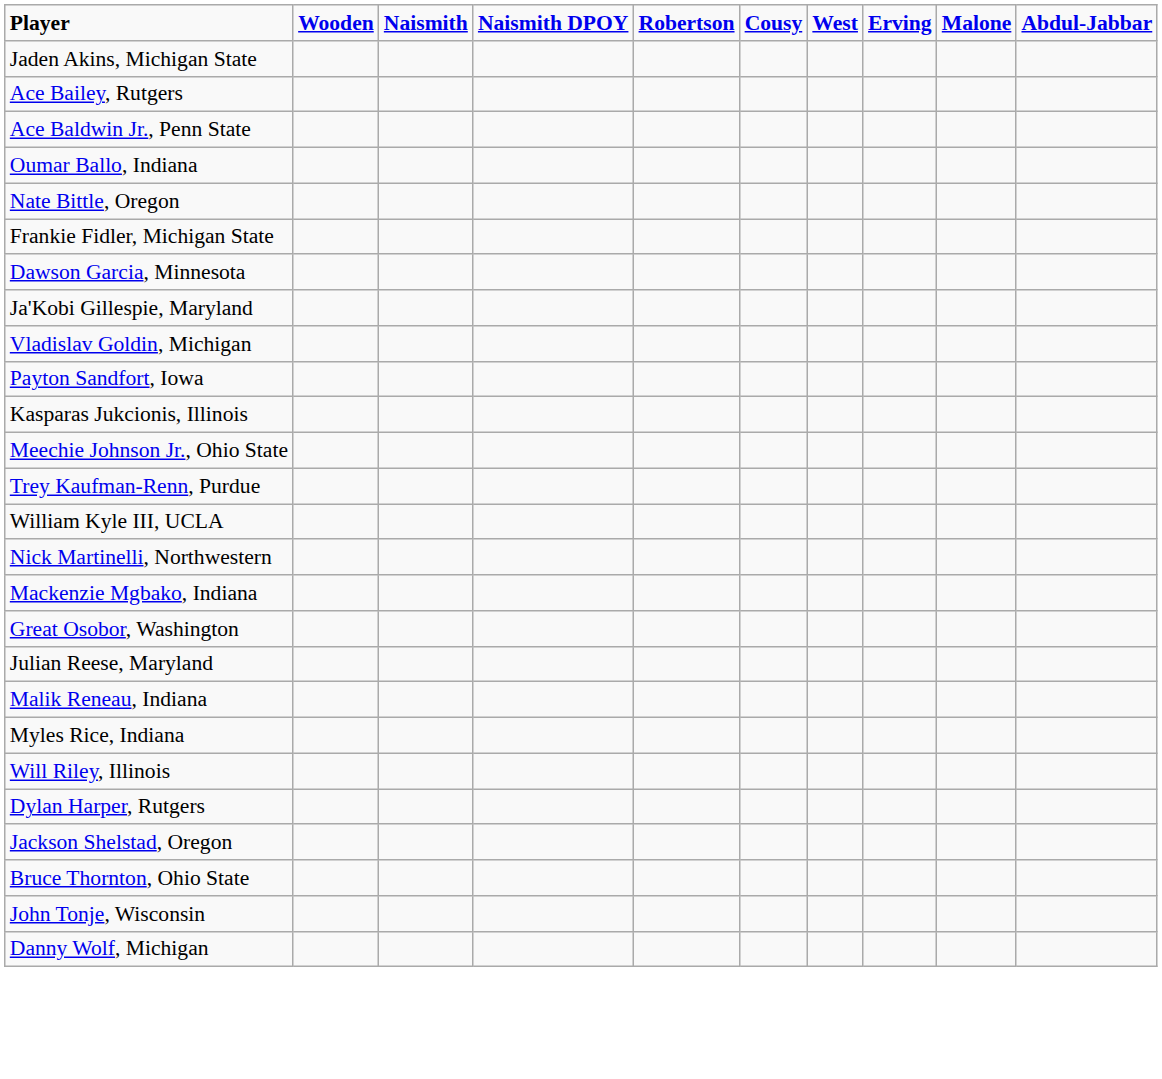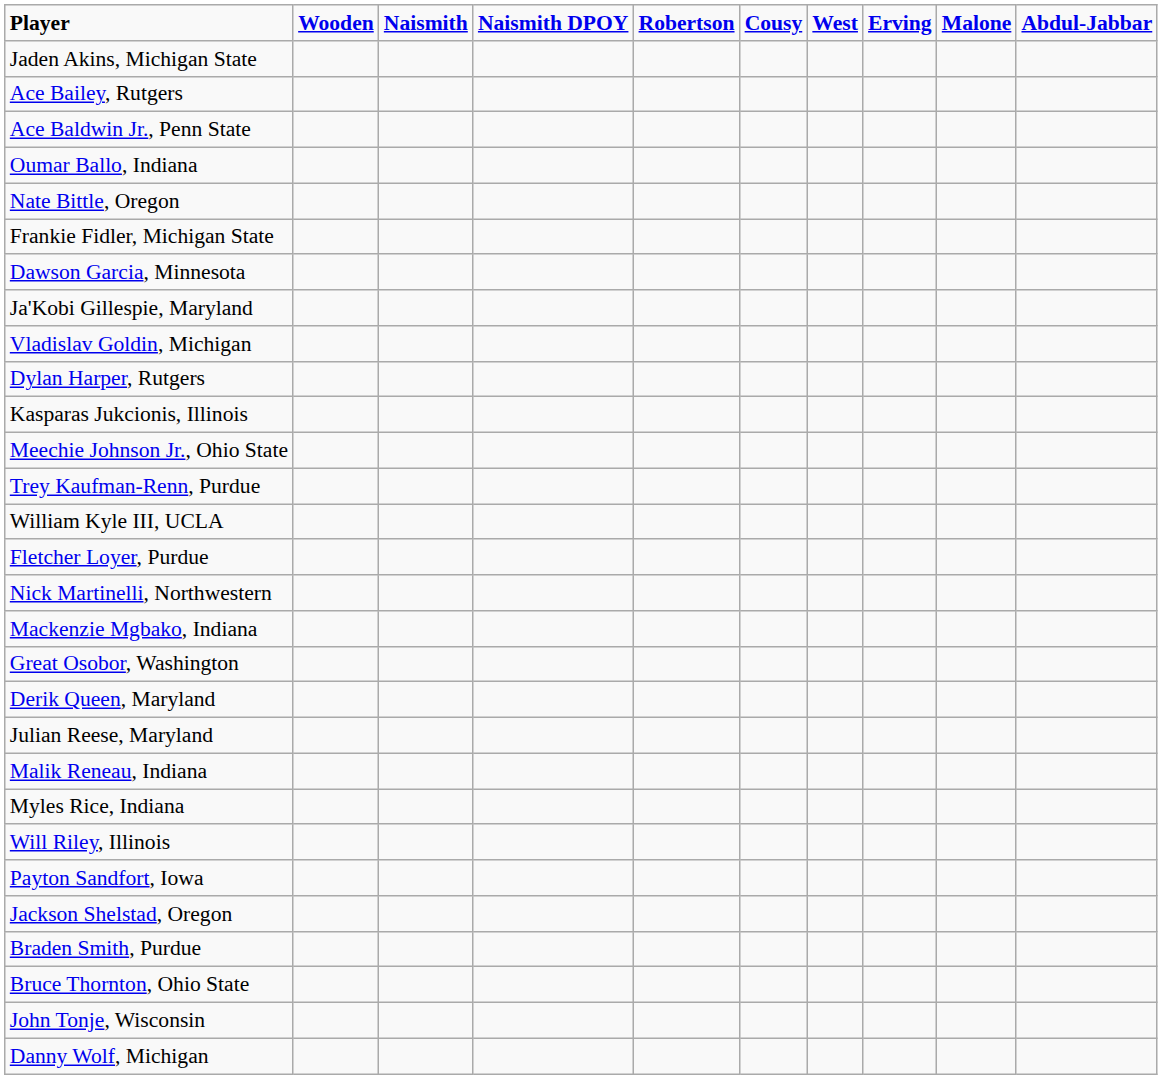 <table class="wikitable" style="white-space:nowrap; font-size:90%;">
 <tr>
 <td><strong>Player</strong></td>
 <td><strong><a href='#'>Wooden</a></strong></td>
 <td><strong><a href='#'>Naismith</a></strong></td>
 <td><strong><a href='#'>Naismith DPOY</a></strong></td>
 <td><strong><a href='#'>Robertson</a></strong></td>
 <td><strong><a href='#'>Cousy</a></strong></td>
 <td><a href='#'><strong>West</strong></a></td>
 <td><strong><a href='#'>Erving</a></strong> </td>
 <td><strong><a href='#'>Malone</a></strong></td>
 <td><strong><a href='#'>Abdul-Jabbar</a></strong> </td>
 </tr>
 <tr>
 <td>Jaden Akins, Michigan State</td>
 <td></td>
 <td></td>
 <td></td>
 <td></td>
 <td></td>
 <td></td>
 <td></td>
 <td></td>
 <td></td>
 </tr>
 <tr>
 <td><a href='#'>Ace Bailey</a>, Rutgers</td>
 <td></td>
 <td></td>
 <td></td>
 <td></td>
 <td></td>
 <td></td>
 <td></td>
 <td></td>
 <td></td>
 </tr>
 <tr>
 <td><a href='#'>Ace Baldwin Jr.</a>, Penn State</td>
 <td></td>
 <td></td>
 <td></td>
 <td></td>
 <td></td>
 <td></td>
 <td></td>
 <td></td>
 <td></td>
 </tr>
 <tr>
 <td><a href='#'>Oumar Ballo</a>, Indiana</td>
 <td></td>
 <td></td>
 <td></td>
 <td></td>
 <td></td>
 <td></td>
 <td></td>
 <td></td>
 <td></td>
 </tr>
 <tr>
 <td><a href='#'>Nate Bittle</a>, Oregon</td>
 <td></td>
 <td></td>
 <td></td>
 <td></td>
 <td></td>
 <td></td>
 <td></td>
 <td></td>
 <td></td>
 </tr>
 <tr>
 <td>Frankie Fidler, Michigan State</td>
 <td></td>
 <td></td>
 <td></td>
 <td></td>
 <td></td>
 <td></td>
 <td></td>
 <td></td>
 <td></td>
 </tr>
 <tr>
 <td><a href='#'>Dawson Garcia</a>, Minnesota</td>
 <td></td>
 <td></td>
 <td></td>
 <td></td>
 <td></td>
 <td></td>
 <td></td>
 <td></td>
 <td></td>
 </tr>
 <tr>
 <td>Ja'Kobi Gillespie, Maryland</td>
 <td></td>
 <td></td>
 <td></td>
 <td></td>
 <td></td>
 <td></td>
 <td></td>
 <td></td>
 <td></td>
 </tr>
 <tr>
 <td><a href='#'>Vladislav Goldin</a>, Michigan</td>
 <td></td>
 <td></td>
 <td></td>
 <td></td>
 <td></td>
 <td></td>
 <td></td>
 <td></td>
 <td></td>
 </tr>
 <tr>
-<td><a href='#'>Payton Sandfort</a>, Iowa</td>
+<td><a href='#'>Dylan Harper</a>, Rutgers</td>
 <td></td>
 <td></td>
 <td></td>
 <td></td>
 <td></td>
 <td></td>
 <td></td>
 <td></td>
 <td></td>
 </tr>
 <tr>
 <td>Kasparas Jukcionis, Illinois</td>
 <td></td>
 <td></td>
 <td></td>
 <td></td>
 <td></td>
 <td></td>
 <td></td>
 <td></td>
 <td></td>
 </tr>
 <tr>
 <td><a href='#'>Meechie Johnson Jr.</a>, Ohio State</td>
 <td></td>
 <td></td>
 <td></td>
 <td></td>
 <td></td>
 <td></td>
 <td></td>
 <td></td>
 <td></td>
 </tr>
 <tr>
 <td><a href='#'>Trey Kaufman-Renn</a>, Purdue</td>
 <td></td>
 <td></td>
 <td></td>
 <td></td>
 <td></td>
 <td></td>
 <td></td>
 <td></td>
 <td></td>
 </tr>
 <tr>
 <td>William Kyle III, UCLA</td>
 <td></td>
 <td></td>
 <td></td>
 <td></td>
 <td></td>
 <td></td>
 <td></td>
 <td></td>
 <td></td>
 </tr>
 <tr>
+<td><a href='#'>Fletcher Loyer</a>, Purdue</td>
+<td></td>
+<td></td>
+<td></td>
+<td></td>
+<td></td>
+<td></td>
+<td></td>
+<td></td>
+<td></td>
+</tr>
+<tr>
 <td><a href='#'>Nick Martinelli</a>, Northwestern</td>
 <td></td>
 <td></td>
 <td></td>
 <td></td>
 <td></td>
 <td></td>
 <td></td>
 <td></td>
 <td></td>
 </tr>
 <tr>
 <td><a href='#'>Mackenzie Mgbako</a>, Indiana</td>
 <td></td>
 <td></td>
 <td></td>
 <td></td>
 <td></td>
 <td></td>
 <td></td>
 <td></td>
 <td></td>
 </tr>
 <tr>
 <td><a href='#'>Great Osobor</a>, Washington</td>
+<td></td>
+<td></td>
+<td></td>
+<td></td>
+<td></td>
+<td></td>
+<td></td>
+<td></td>
+<td></td>
+</tr>
+<tr>
+<td><a href='#'>Derik Queen</a>, Maryland</td>
 <td></td>
 <td></td>
 <td></td>
 <td></td>
 <td></td>
 <td></td>
 <td></td>
 <td></td>
 <td></td>
 </tr>
 <tr>
 <td>Julian Reese, Maryland</td>
 <td></td>
 <td></td>
 <td></td>
 <td></td>
 <td></td>
 <td></td>
 <td></td>
 <td></td>
 <td></td>
 </tr>
 <tr>
 <td><a href='#'>Malik Reneau</a>, Indiana</td>
 <td></td>
 <td></td>
 <td></td>
 <td></td>
 <td></td>
 <td></td>
 <td></td>
 <td></td>
 <td></td>
 </tr>
 <tr>
 <td>Myles Rice, Indiana</td>
 <td></td>
 <td></td>
 <td></td>
 <td></td>
 <td></td>
 <td></td>
 <td></td>
 <td></td>
 <td></td>
 </tr>
 <tr>
 <td><a href='#'>Will Riley</a>, Illinois</td>
 <td></td>
 <td></td>
 <td></td>
 <td></td>
 <td></td>
 <td></td>
 <td></td>
 <td></td>
 <td></td>
 </tr>
 <tr>
-<td><a href='#'>Dylan Harper</a>, Rutgers</td>
+<td><a href='#'>Payton Sandfort</a>, Iowa</td>
 <td></td>
 <td></td>
 <td></td>
 <td></td>
 <td></td>
 <td></td>
 <td></td>
 <td></td>
 <td></td>
 </tr>
 <tr>
 <td><a href='#'>Jackson Shelstad</a>, Oregon</td>
+<td></td>
+<td></td>
+<td></td>
+<td></td>
+<td></td>
+<td></td>
+<td></td>
+<td></td>
+<td></td>
+</tr>
+<tr>
+<td><a href='#'>Braden Smith</a>, Purdue</td>
 <td></td>
 <td></td>
 <td></td>
 <td></td>
 <td></td>
 <td></td>
 <td></td>
 <td></td>
 <td></td>
 </tr>
 <tr>
 <td><a href='#'>Bruce Thornton</a>, Ohio State</td>
 <td></td>
 <td></td>
 <td></td>
 <td></td>
 <td></td>
 <td></td>
 <td></td>
 <td></td>
 <td></td>
 </tr>
 <tr>
 <td><a href='#'>John Tonje</a>, Wisconsin</td>
 <td></td>
 <td></td>
 <td></td>
 <td></td>
 <td></td>
 <td></td>
 <td></td>
 <td></td>
 <td></td>
 </tr>
 <tr>
 <td><a href='#'>Danny Wolf</a>, Michigan</td>
 <td></td>
 <td></td>
 <td></td>
 <td></td>
 <td></td>
 <td></td>
 <td></td>
 <td></td>
 <td></td>
 </tr>
 </table>
